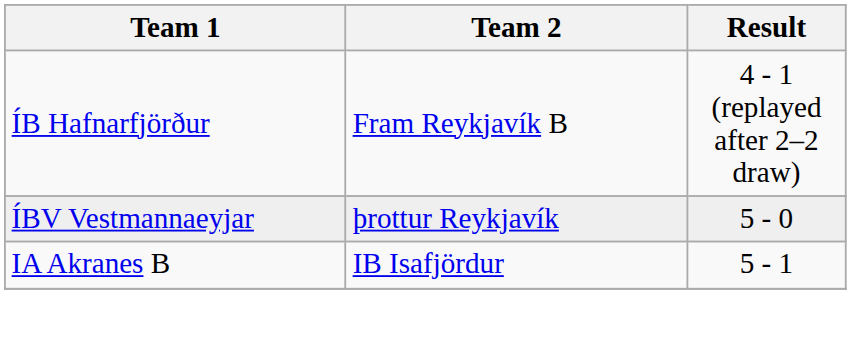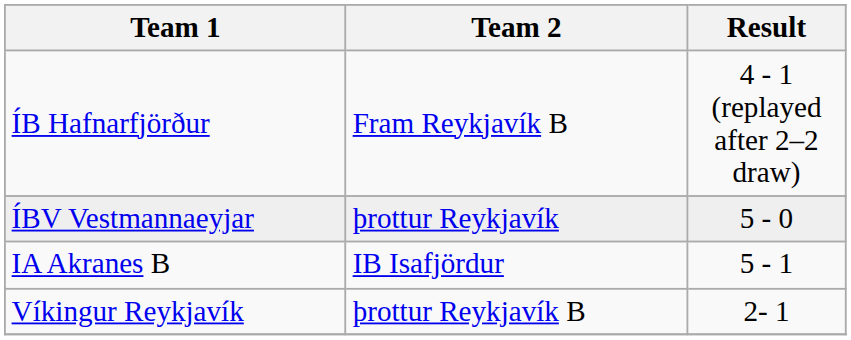 <table class="wikitable">
 <tr>
 <th width="180">Team 1</th>
 <th width="180">Team 2</th>
 <th width="80">Result</th>
 </tr>
 <tr>
 <td><a href='#'>ÍB Hafnarfjörður</a></td>
 <td><a href='#'>Fram Reykjavík</a> B</td>
 <td align="center">4 - 1 (replayed after 2–2 draw)</td>
 </tr>
 <tr style="background:#EFEFEF">
 <td><a href='#'>ÍBV Vestmannaeyjar</a></td>
 <td><a href='#'>þrottur Reykjavík</a></td>
 <td align="center">5 - 0</td>
 </tr>
 <tr>
 <td><a href='#'>IA Akranes</a> B</td>
 <td><a href='#'>IB Isafjördur</a></td>
 <td align="center">5 - 1</td>
 </tr>
+<tr>
+<td><a href='#'>Víkingur Reykjavík</a></td>
+<td><a href='#'>þrottur Reykjavík</a> B</td>
+<td align="center">2- 1</td>
+</tr>
 <tr style="background:#EFEFEF">
 </tr>
 </table>
